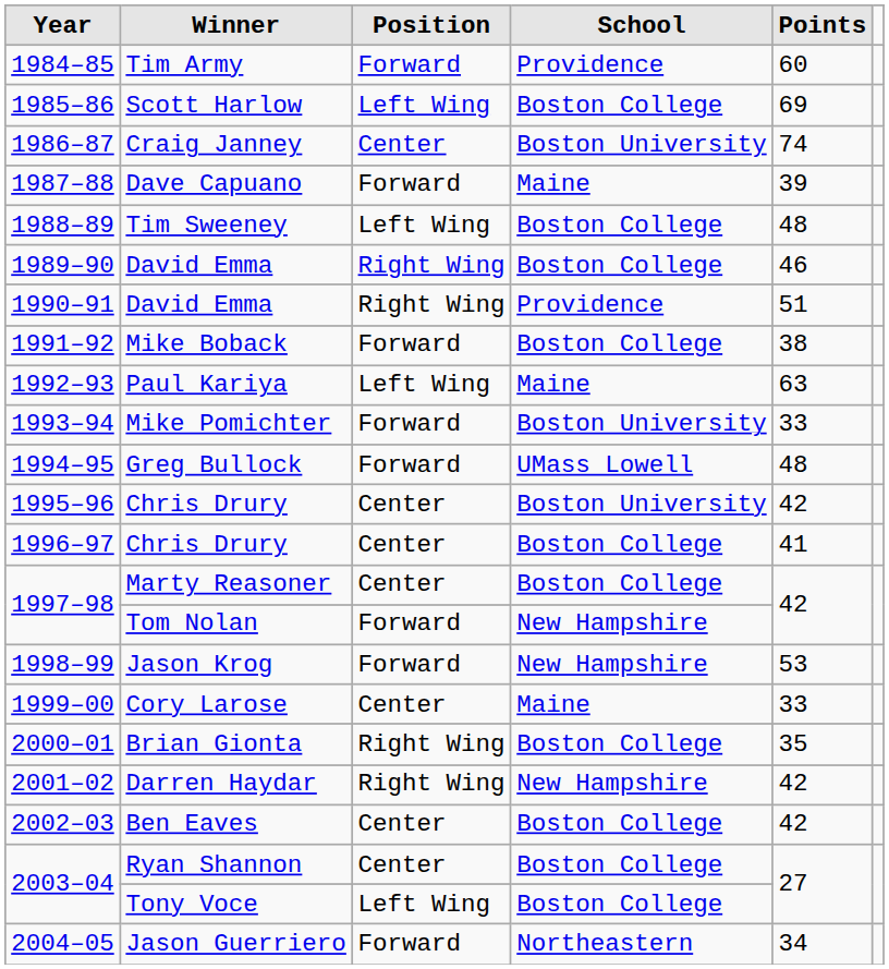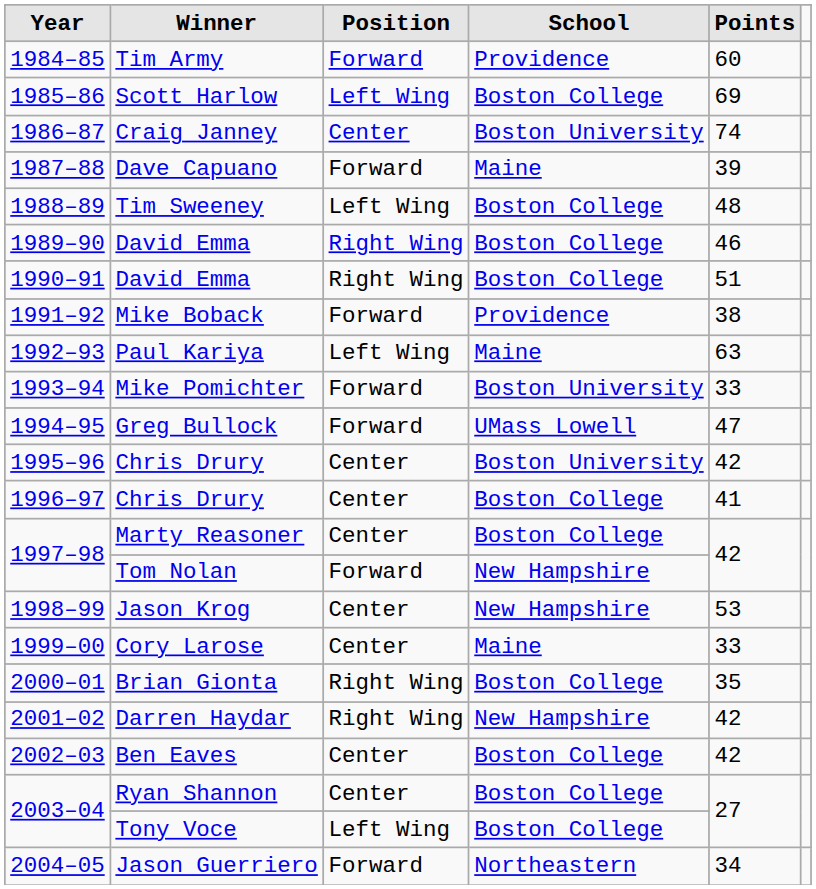 <table class="wikitable sortable">
 <tr>
 <th style="background:#e5e5e5;">Year</th>
 <th style="background:#e5e5e5;">Winner</th>
 <th style="background:#e5e5e5;">Position</th>
 <th style="background:#e5e5e5;">School</th>
 <th style="background:#e5e5e5;">Points</th>
 </tr>
 <tr>
 <td><a href='#'>1984–85</a></td>
 <td><a href='#'>Tim Army</a></td>
 <td><a href='#'>Forward</a></td>
 <td><a href='#'>Providence</a></td>
 <td>60</td>
 <td></td>
 </tr>
 <tr>
 <td><a href='#'>1985–86</a></td>
 <td><a href='#'>Scott Harlow</a></td>
 <td><a href='#'>Left Wing</a></td>
 <td><a href='#'>Boston College</a></td>
 <td>69</td>
 <td></td>
 </tr>
 <tr>
 <td><a href='#'>1986–87</a></td>
 <td><a href='#'>Craig Janney</a></td>
 <td><a href='#'>Center</a></td>
 <td><a href='#'>Boston University</a></td>
 <td>74</td>
 <td></td>
 </tr>
 <tr>
 <td><a href='#'>1987–88</a></td>
 <td><a href='#'>Dave Capuano</a></td>
 <td>Forward</td>
 <td><a href='#'>Maine</a></td>
 <td>39</td>
 <td></td>
 </tr>
 <tr>
 <td><a href='#'>1988–89</a></td>
 <td><a href='#'>Tim Sweeney</a></td>
 <td>Left Wing</td>
 <td><a href='#'>Boston College</a></td>
 <td>48</td>
 <td></td>
 </tr>
 <tr>
 <td><a href='#'>1989–90</a></td>
 <td><a href='#'>David Emma</a></td>
 <td><a href='#'>Right Wing</a></td>
 <td><a href='#'>Boston College</a></td>
 <td>46</td>
 <td></td>
 </tr>
 <tr>
 <td><a href='#'>1990–91</a></td>
 <td><a href='#'>David Emma</a></td>
 <td>Right Wing</td>
-<td><a href='#'>Providence</a></td>
+<td><a href='#'>Boston College</a></td>
 <td>51</td>
 <td></td>
 </tr>
 <tr>
 <td><a href='#'>1991–92</a></td>
 <td><a href='#'>Mike Boback</a></td>
 <td>Forward</td>
-<td><a href='#'>Boston College</a></td>
+<td><a href='#'>Providence</a></td>
 <td>38</td>
 <td></td>
 </tr>
 <tr>
 <td><a href='#'>1992–93</a></td>
 <td><a href='#'>Paul Kariya</a></td>
 <td>Left Wing</td>
 <td><a href='#'>Maine</a></td>
 <td>63</td>
 <td></td>
 </tr>
 <tr>
 <td><a href='#'>1993–94</a></td>
 <td><a href='#'>Mike Pomichter</a></td>
 <td>Forward</td>
 <td><a href='#'>Boston University</a></td>
 <td>33</td>
 <td></td>
 </tr>
 <tr>
 <td><a href='#'>1994–95</a></td>
 <td><a href='#'>Greg Bullock</a></td>
 <td>Forward</td>
 <td><a href='#'>UMass Lowell</a></td>
-<td>48</td>
+<td>47</td>
 <td></td>
 </tr>
 <tr>
 <td><a href='#'>1995–96</a></td>
 <td><a href='#'>Chris Drury</a></td>
 <td>Center</td>
 <td><a href='#'>Boston University</a></td>
 <td>42</td>
 <td></td>
 </tr>
 <tr>
 <td><a href='#'>1996–97</a></td>
 <td><a href='#'>Chris Drury</a></td>
 <td>Center</td>
 <td><a href='#'>Boston College</a></td>
 <td>41</td>
 <td></td>
 </tr>
 <tr>
 <td rowspan=2><a href='#'>1997–98</a></td>
 <td><a href='#'>Marty Reasoner</a></td>
 <td>Center</td>
 <td><a href='#'>Boston College</a></td>
 <td rowspan=2>42</td>
 <td rowspan=2></td>
 </tr>
 <tr>
 <td><a href='#'>Tom Nolan</a></td>
 <td>Forward</td>
 <td><a href='#'>New Hampshire</a></td>
 </tr>
 <tr>
 <td><a href='#'>1998–99</a></td>
 <td><a href='#'>Jason Krog</a></td>
-<td>Forward</td>
+<td>Center</td>
 <td><a href='#'>New Hampshire</a></td>
 <td>53</td>
 <td></td>
 </tr>
 <tr>
 <td><a href='#'>1999–00</a></td>
 <td><a href='#'>Cory Larose</a></td>
 <td>Center</td>
 <td><a href='#'>Maine</a></td>
 <td>33</td>
 <td></td>
 </tr>
 <tr>
 <td><a href='#'>2000–01</a></td>
 <td><a href='#'>Brian Gionta</a></td>
 <td>Right Wing</td>
 <td><a href='#'>Boston College</a></td>
 <td>35</td>
 <td></td>
 </tr>
 <tr>
 <td><a href='#'>2001–02</a></td>
 <td><a href='#'>Darren Haydar</a></td>
 <td>Right Wing</td>
 <td><a href='#'>New Hampshire</a></td>
 <td>42</td>
 <td></td>
 </tr>
 <tr>
 <td><a href='#'>2002–03</a></td>
 <td><a href='#'>Ben Eaves</a></td>
 <td>Center</td>
 <td><a href='#'>Boston College</a></td>
 <td>42</td>
 <td></td>
 </tr>
 <tr>
 <td rowspan=2><a href='#'>2003–04</a></td>
 <td><a href='#'>Ryan Shannon</a></td>
 <td>Center</td>
 <td><a href='#'>Boston College</a></td>
 <td rowspan=2>27</td>
 <td rowspan=2></td>
 </tr>
 <tr>
 <td><a href='#'>Tony Voce</a></td>
 <td>Left Wing</td>
 <td><a href='#'>Boston College</a></td>
 </tr>
 <tr>
 <td><a href='#'>2004–05</a></td>
 <td><a href='#'>Jason Guerriero</a></td>
 <td>Forward</td>
 <td><a href='#'>Northeastern</a></td>
 <td>34</td>
 <td></td>
 </tr>
 <tr>
 </tr>
 </table>
